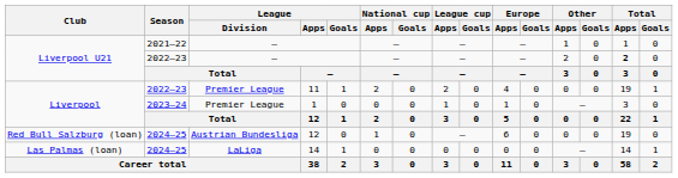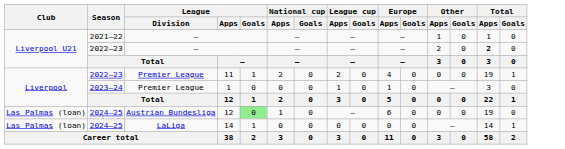 <table class="wikitable" style="text-align: center;">
 <tr>
 <th rowspan="2">Club</th>
 <th rowspan="2">Season</th>
 <th colspan="3">League</th>
 <th colspan="2">National cup</th>
 <th colspan="2">League cup</th>
 <th colspan="2">Europe</th>
 <th colspan="2">Other</th>
 <th colspan="2">Total</th>
 </tr>
 <tr>
 <th>Division</th>
 <th>Apps</th>
 <th>Goals</th>
 <th>Apps</th>
 <th>Goals</th>
 <th>Apps</th>
 <th>Goals</th>
 <th>Apps</th>
 <th>Goals</th>
 <th>Apps</th>
 <th>Goals</th>
 <th>Apps</th>
 <th>Goals</th>
 </tr>
 <tr>
 <td rowspan="3"><a href='#'>Liverpool U21</a></td>
 <td>2021–22</td>
 <td colspan="3">—</td>
 <td colspan="2">—</td>
 <td colspan="2">—</td>
 <td colspan="2">—</td>
 <td>1</td>
 <td>0</td>
 <td>1</td>
 <td>0</td>
 </tr>
 <tr>
 <td>2022–23</td>
 <td colspan="3">—</td>
 <td colspan="2">—</td>
 <td colspan="2">—</td>
 <td colspan="2">—</td>
 <td>2</td>
 <td>0</td>
 <td><strong>2</strong></td>
 <td>0</td>
 </tr>
 <tr>
 <th colspan="2">Total</th>
 <th colspan="2">—</th>
 <th colspan="2">—</th>
 <th colspan="2">—</th>
 <th colspan="2">—</th>
 <th>3</th>
 <th>0</th>
 <th>3</th>
 <th>0</th>
 </tr>
 <tr>
 <td rowspan="3"><a href='#'>Liverpool</a></td>
 <td><a href='#'>2022–23</a></td>
 <td><a href='#'>Premier League</a></td>
 <td>11</td>
 <td>1</td>
 <td>2</td>
 <td>0</td>
 <td>2</td>
 <td>0</td>
 <td>4</td>
 <td>0</td>
 <td>0</td>
 <td>0</td>
 <td>19</td>
 <td>1</td>
 </tr>
 <tr>
 <td><a href='#'>2023–24</a></td>
 <td>Premier League</td>
 <td>1</td>
 <td>0</td>
 <td>0</td>
 <td>0</td>
 <td>1</td>
 <td>0</td>
 <td>1</td>
 <td>0</td>
 <td colspan="2">—</td>
 <td>3</td>
 <td>0</td>
 </tr>
 <tr>
 <th colspan="2">Total</th>
 <th>12</th>
 <th>1</th>
 <th>2</th>
 <th>0</th>
 <th>3</th>
 <th>0</th>
 <th>5</th>
 <th>0</th>
 <th>0</th>
 <th>0</th>
 <th>22</th>
 <th>1</th>
 </tr>
 <tr>
-<td><a href='#'>Red Bull Salzburg</a> (loan)</td>
+<td><a href='#'>Las Palmas</a> (loan)</td>
 <td><a href='#'>2024–25</a></td>
 <td><a href='#'>Austrian Bundesliga</a></td>
 <td>12</td>
-<td>0</td>
+<td style="background: lightgreen;">0</td>
 <td>1</td>
 <td>0</td>
 <td colspan="2">—</td>
 <td>6</td>
 <td>0</td>
 <td>0</td>
 <td>0</td>
 <td>19</td>
 <td>0</td>
 </tr>
 <tr>
 <td><a href='#'>Las Palmas</a> (loan)</td>
 <td><a href='#'>2024–25</a></td>
 <td><a href='#'>LaLiga</a></td>
 <td>14</td>
 <td>1</td>
 <td>0</td>
 <td>0</td>
 <td>0</td>
 <td>0</td>
 <td>0</td>
 <td>0</td>
 <td colspan="2">—</td>
 <td>14</td>
 <td>1</td>
 </tr>
 <tr>
 <th colspan="3">Career total</th>
 <th>38</th>
 <th>2</th>
 <th>3</th>
 <th>0</th>
 <th>3</th>
 <th>0</th>
 <th>11</th>
 <th>0</th>
 <th>3</th>
 <th>0</th>
 <th>58</th>
 <th>2</th>
 </tr>
 </table>
